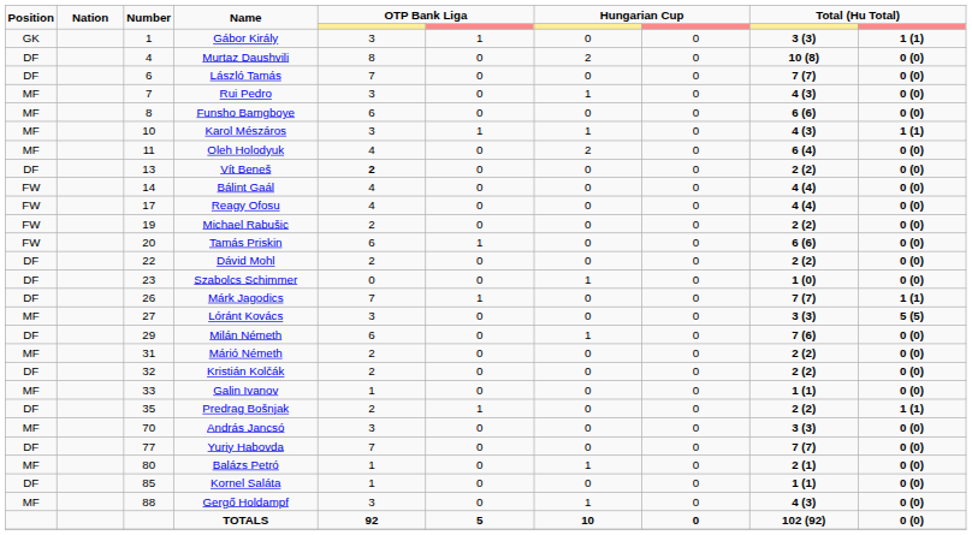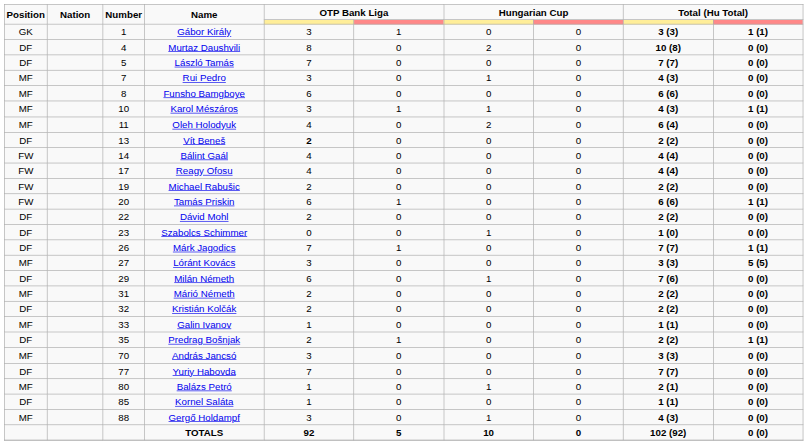 <table class="wikitable" style="font-size: 95%; text-align: center;">
 <tr>
 <td rowspan="2" width="5%" align="center"><strong>Position</strong></td>
 <td rowspan="2" width="7%" align="center"><strong>Nation</strong></td>
 <td rowspan="2" width="5%" align="center"><strong>Number</strong></td>
 <td rowspan="2" width="15%" align="center"><strong>Name</strong></td>
 <td colspan="2" align="center"><strong>OTP Bank Liga</strong></td>
 <td colspan="2" align="center"><strong>Hungarian Cup</strong></td>
 <td colspan="2" align="center"><strong>Total (Hu Total)</strong></td>
 </tr>
 <tr>
 <th width=60 style="background: #FFEE99"></th>
 <th width=60 style="background: #FF8888"></th>
 <th width=60 style="background: #FFEE99"></th>
 <th width=60 style="background: #FF8888"></th>
 <th width=60 style="background: #FFEE99"></th>
 <th width=60 style="background: #FF8888"></th>
 </tr>
 <tr>
 <td>GK</td>
 <td></td>
 <td>1</td>
 <td><a href='#'>Gábor Király</a></td>
 <td>3</td>
 <td>1</td>
 <td>0</td>
 <td>0</td>
 <td><strong>3 (3)</strong></td>
 <td><strong>1 (1)</strong></td>
 </tr>
 <tr>
 <td>DF</td>
 <td></td>
 <td>4</td>
 <td><a href='#'>Murtaz Daushvili</a></td>
 <td>8</td>
 <td>0</td>
 <td>2</td>
 <td>0</td>
 <td><strong>10 (8)</strong></td>
 <td><strong>0 (0)</strong></td>
 </tr>
 <tr>
 <td>DF</td>
 <td></td>
-<td>6</td>
+<td>5</td>
 <td><a href='#'>László Tamás</a></td>
 <td>7</td>
 <td>0</td>
 <td>0</td>
 <td>0</td>
 <td><strong>7 (7)</strong></td>
 <td><strong>0 (0)</strong></td>
 </tr>
 <tr>
 <td>MF</td>
 <td></td>
 <td>7</td>
 <td><a href='#'>Rui Pedro</a></td>
 <td>3</td>
 <td>0</td>
 <td>1</td>
 <td>0</td>
 <td><strong>4 (3)</strong></td>
 <td><strong>0 (0)</strong></td>
 </tr>
 <tr>
 <td>MF</td>
 <td></td>
 <td>8</td>
 <td><a href='#'>Funsho Bamgboye</a></td>
 <td>6</td>
 <td>0</td>
 <td>0</td>
 <td>0</td>
 <td><strong>6 (6)</strong></td>
 <td><strong>0 (0)</strong></td>
 </tr>
 <tr>
 <td>MF</td>
 <td></td>
 <td>10</td>
 <td><a href='#'>Karol Mészáros</a></td>
 <td>3</td>
 <td>1</td>
 <td>1</td>
 <td>0</td>
 <td><strong>4 (3)</strong></td>
 <td><strong>1 (1)</strong></td>
 </tr>
 <tr>
 <td>MF</td>
 <td></td>
 <td>11</td>
 <td><a href='#'>Oleh Holodyuk</a></td>
 <td>4</td>
 <td>0</td>
 <td>2</td>
 <td>0</td>
 <td><strong>6 (4)</strong></td>
 <td><strong>0 (0)</strong></td>
 </tr>
 <tr>
 <td>DF</td>
 <td></td>
 <td>13</td>
 <td><a href='#'>Vít Beneš</a></td>
 <td><strong>2</strong></td>
 <td>0</td>
 <td>0</td>
 <td>0</td>
 <td><strong>2 (2)</strong></td>
 <td><strong>0 (0)</strong></td>
 </tr>
 <tr>
 <td>FW</td>
 <td></td>
 <td>14</td>
 <td><a href='#'>Bálint Gaál</a></td>
 <td>4</td>
 <td>0</td>
 <td>0</td>
 <td>0</td>
 <td><strong>4 (4)</strong></td>
 <td><strong>0 (0)</strong></td>
 </tr>
 <tr>
 <td>FW</td>
 <td></td>
 <td>17</td>
 <td><a href='#'>Reagy Ofosu</a></td>
 <td>4</td>
 <td>0</td>
 <td>0</td>
 <td>0</td>
 <td><strong>4 (4)</strong></td>
 <td><strong>0 (0)</strong></td>
 </tr>
 <tr>
 <td>FW</td>
 <td></td>
 <td>19</td>
 <td><a href='#'>Michael Rabušic</a></td>
 <td>2</td>
 <td>0</td>
 <td>0</td>
 <td>0</td>
 <td><strong>2 (2)</strong></td>
 <td><strong>0 (0)</strong></td>
 </tr>
 <tr>
 <td>FW</td>
 <td></td>
 <td>20</td>
 <td><a href='#'>Tamás Priskin</a></td>
 <td>6</td>
 <td>1</td>
 <td>0</td>
 <td>0</td>
 <td><strong>6 (6)</strong></td>
-<td><strong>0 (0)</strong></td>
+<td><strong>1 (1)</strong></td>
 </tr>
 <tr>
 <td>DF</td>
 <td></td>
 <td>22</td>
 <td><a href='#'>Dávid Mohl</a></td>
 <td>2</td>
 <td>0</td>
 <td>0</td>
 <td>0</td>
 <td><strong>2 (2)</strong></td>
 <td><strong>0 (0)</strong></td>
 </tr>
 <tr>
 <td>DF</td>
 <td></td>
 <td>23</td>
 <td><a href='#'>Szabolcs Schimmer</a></td>
 <td>0</td>
 <td>0</td>
 <td>1</td>
 <td>0</td>
 <td><strong>1 (0)</strong></td>
 <td><strong>0 (0)</strong></td>
 </tr>
 <tr>
 <td>DF</td>
 <td></td>
 <td>26</td>
 <td><a href='#'>Márk Jagodics</a></td>
 <td>7</td>
 <td>1</td>
 <td>0</td>
 <td>0</td>
 <td><strong>7 (7)</strong></td>
 <td><strong>1 (1)</strong></td>
 </tr>
 <tr>
 <td>MF</td>
 <td></td>
 <td>27</td>
 <td><a href='#'>Lóránt Kovács</a></td>
 <td>3</td>
 <td>0</td>
 <td>0</td>
 <td>0</td>
 <td><strong>3 (3)</strong></td>
 <td><strong>5 (5)</strong></td>
 </tr>
 <tr>
 <td>DF</td>
 <td></td>
 <td>29</td>
 <td><a href='#'>Milán Németh</a></td>
 <td>6</td>
 <td>0</td>
 <td>1</td>
 <td>0</td>
 <td><strong>7 (6)</strong></td>
 <td><strong>0 (0)</strong></td>
 </tr>
 <tr>
 <td>MF</td>
 <td></td>
 <td>31</td>
 <td><a href='#'>Márió Németh</a></td>
 <td>2</td>
 <td>0</td>
 <td>0</td>
 <td>0</td>
 <td><strong>2 (2)</strong></td>
 <td><strong>0 (0)</strong></td>
 </tr>
 <tr>
 <td>DF</td>
 <td></td>
 <td>32</td>
 <td><a href='#'>Kristián Kolčák</a></td>
 <td>2</td>
 <td>0</td>
 <td>0</td>
 <td>0</td>
 <td><strong>2 (2)</strong></td>
 <td><strong>0 (0)</strong></td>
 </tr>
 <tr>
 <td>MF</td>
 <td></td>
 <td>33</td>
 <td><a href='#'>Galin Ivanov</a></td>
 <td>1</td>
 <td>0</td>
 <td>0</td>
 <td>0</td>
 <td><strong>1 (1)</strong></td>
 <td><strong>0 (0)</strong></td>
 </tr>
 <tr>
 <td>DF</td>
 <td></td>
 <td>35</td>
 <td><a href='#'>Predrag Bošnjak</a></td>
 <td>2</td>
 <td>1</td>
 <td>0</td>
 <td>0</td>
 <td><strong>2 (2)</strong></td>
 <td><strong>1 (1)</strong></td>
 </tr>
 <tr>
 <td>MF</td>
 <td></td>
 <td>70</td>
 <td><a href='#'>András Jancsó</a></td>
 <td>3</td>
 <td>0</td>
 <td>0</td>
 <td>0</td>
 <td><strong>3 (3)</strong></td>
 <td><strong>0 (0)</strong></td>
 </tr>
 <tr>
 <td>DF</td>
 <td></td>
 <td>77</td>
 <td><a href='#'>Yuriy Habovda</a></td>
 <td>7</td>
 <td>0</td>
 <td>0</td>
 <td>0</td>
 <td><strong>7 (7)</strong></td>
 <td><strong>0 (0)</strong></td>
 </tr>
 <tr>
 <td>MF</td>
 <td></td>
 <td>80</td>
 <td><a href='#'>Balázs Petró</a></td>
 <td>1</td>
 <td>0</td>
 <td>1</td>
 <td>0</td>
 <td><strong>2 (1)</strong></td>
 <td><strong>0 (0)</strong></td>
 </tr>
 <tr>
 <td>DF</td>
 <td></td>
 <td>85</td>
 <td><a href='#'>Kornel Saláta</a></td>
 <td>1</td>
 <td>0</td>
 <td>0</td>
 <td>0</td>
 <td><strong>1 (1)</strong></td>
 <td><strong>0 (0)</strong></td>
 </tr>
 <tr>
 <td>MF</td>
 <td></td>
 <td>88</td>
 <td><a href='#'>Gergő Holdampf</a></td>
 <td>3</td>
 <td>0</td>
 <td>1</td>
 <td>0</td>
 <td><strong>4 (3)</strong></td>
 <td><strong>0 (0)</strong></td>
 </tr>
 <tr>
 <td></td>
 <td></td>
 <td></td>
 <td><strong>TOTALS</strong></td>
 <td><strong>92</strong></td>
 <td><strong>5</strong></td>
 <td><strong>10</strong></td>
 <td><strong>0</strong></td>
 <td><strong>102 (92)</strong></td>
 <td><strong>0 (0)</strong></td>
 </tr>
 <tr>
 </tr>
 </table>
